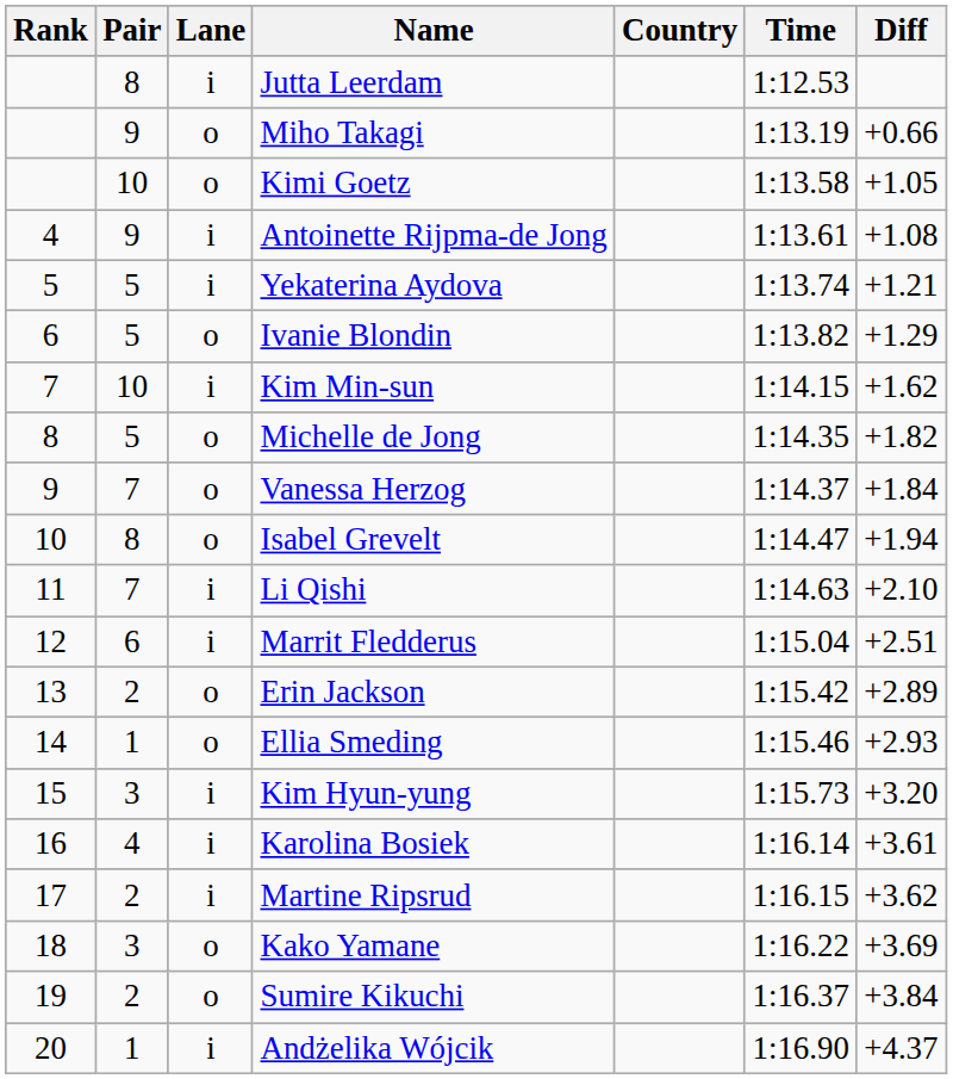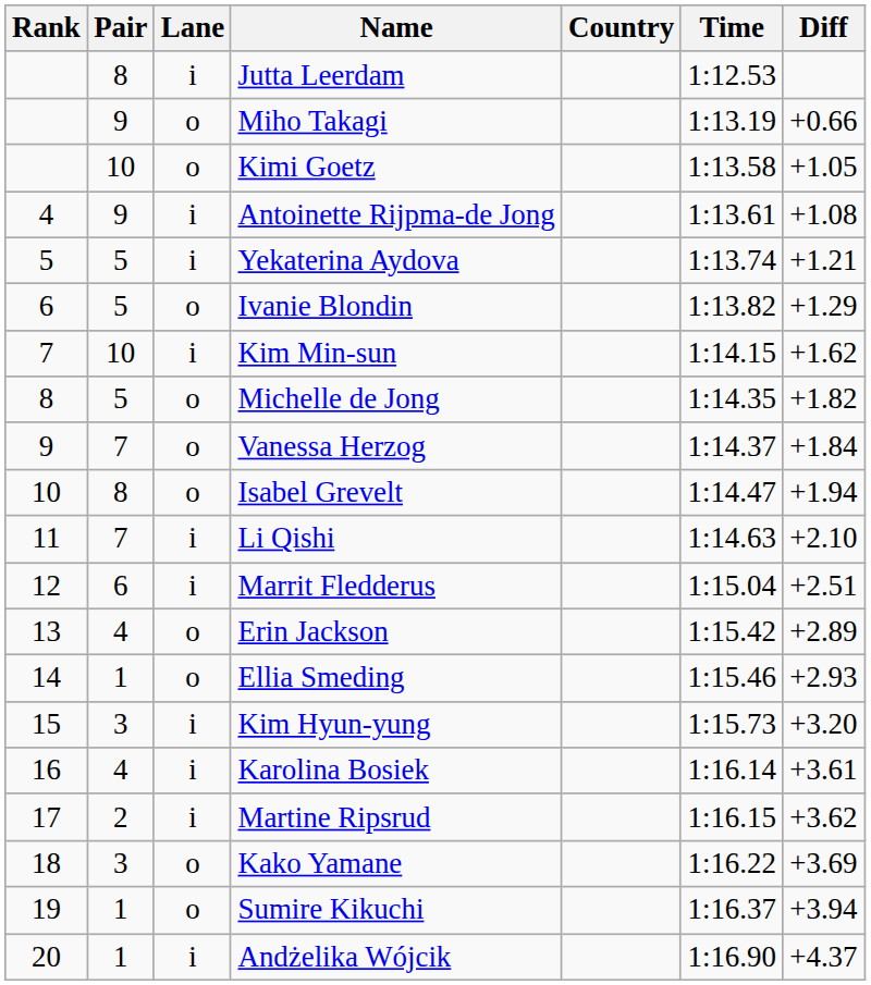 <table class="wikitable sortable" style="text-align:center">
 <tr>
 <th>Rank</th>
 <th>Pair</th>
 <th>Lane</th>
 <th>Name</th>
 <th>Country</th>
 <th>Time</th>
 <th>Diff</th>
 </tr>
 <tr>
 <td></td>
 <td>8</td>
 <td>i</td>
 <td align=left><a href='#'>Jutta Leerdam</a></td>
 <td align=left></td>
 <td>1:12.53</td>
 <td></td>
 </tr>
 <tr>
 <td></td>
 <td>9</td>
 <td>o</td>
 <td align=left><a href='#'>Miho Takagi</a></td>
 <td align=left></td>
 <td>1:13.19</td>
 <td>+0.66</td>
 </tr>
 <tr>
 <td></td>
 <td>10</td>
 <td>o</td>
 <td align=left><a href='#'>Kimi Goetz</a></td>
 <td align=left></td>
 <td>1:13.58</td>
 <td>+1.05</td>
 </tr>
 <tr>
 <td>4</td>
 <td>9</td>
 <td>i</td>
 <td align=left><a href='#'>Antoinette Rijpma-de Jong</a></td>
 <td align=left></td>
 <td>1:13.61</td>
 <td>+1.08</td>
 </tr>
 <tr>
 <td>5</td>
 <td>5</td>
 <td>i</td>
 <td align=left><a href='#'>Yekaterina Aydova</a></td>
 <td align=left></td>
 <td>1:13.74</td>
 <td>+1.21</td>
 </tr>
 <tr>
 <td>6</td>
 <td>5</td>
 <td>o</td>
 <td align=left><a href='#'>Ivanie Blondin</a></td>
 <td align=left></td>
 <td>1:13.82</td>
 <td>+1.29</td>
 </tr>
 <tr>
 <td>7</td>
 <td>10</td>
 <td>i</td>
 <td align=left><a href='#'>Kim Min-sun</a></td>
 <td align=left></td>
 <td>1:14.15</td>
 <td>+1.62</td>
 </tr>
 <tr>
 <td>8</td>
 <td>5</td>
 <td>o</td>
 <td align=left><a href='#'>Michelle de Jong</a></td>
 <td align=left></td>
 <td>1:14.35</td>
 <td>+1.82</td>
 </tr>
 <tr>
 <td>9</td>
 <td>7</td>
 <td>o</td>
 <td align=left><a href='#'>Vanessa Herzog</a></td>
 <td align=left></td>
 <td>1:14.37</td>
 <td>+1.84</td>
 </tr>
 <tr>
 <td>10</td>
 <td>8</td>
 <td>o</td>
 <td align=left><a href='#'>Isabel Grevelt</a></td>
 <td align=left></td>
 <td>1:14.47</td>
 <td>+1.94</td>
 </tr>
 <tr>
 <td>11</td>
 <td>7</td>
 <td>i</td>
 <td align=left><a href='#'>Li Qishi</a></td>
 <td align=left></td>
 <td>1:14.63</td>
 <td>+2.10</td>
 </tr>
 <tr>
 <td>12</td>
 <td>6</td>
 <td>i</td>
 <td align=left><a href='#'>Marrit Fledderus</a></td>
 <td align=left></td>
 <td>1:15.04</td>
 <td>+2.51</td>
 </tr>
 <tr>
 <td>13</td>
-<td>2</td>
+<td>4</td>
 <td>o</td>
 <td align=left><a href='#'>Erin Jackson</a></td>
 <td align=left></td>
 <td>1:15.42</td>
 <td>+2.89</td>
 </tr>
 <tr>
 <td>14</td>
 <td>1</td>
 <td>o</td>
 <td align=left><a href='#'>Ellia Smeding</a></td>
 <td align=left></td>
 <td>1:15.46</td>
 <td>+2.93</td>
 </tr>
 <tr>
 <td>15</td>
 <td>3</td>
 <td>i</td>
 <td align=left><a href='#'>Kim Hyun-yung</a></td>
 <td align=left></td>
 <td>1:15.73</td>
 <td>+3.20</td>
 </tr>
 <tr>
 <td>16</td>
 <td>4</td>
 <td>i</td>
 <td align=left><a href='#'>Karolina Bosiek</a></td>
 <td align=left></td>
 <td>1:16.14</td>
 <td>+3.61</td>
 </tr>
 <tr>
 <td>17</td>
 <td>2</td>
 <td>i</td>
 <td align=left><a href='#'>Martine Ripsrud</a></td>
 <td align=left></td>
 <td>1:16.15</td>
 <td>+3.62</td>
 </tr>
 <tr>
 <td>18</td>
 <td>3</td>
 <td>o</td>
 <td align=left><a href='#'>Kako Yamane</a></td>
 <td align=left></td>
 <td>1:16.22</td>
 <td>+3.69</td>
 </tr>
 <tr>
 <td>19</td>
-<td>2</td>
+<td>1</td>
 <td>o</td>
 <td align=left><a href='#'>Sumire Kikuchi</a></td>
 <td align=left></td>
 <td>1:16.37</td>
-<td>+3.84</td>
+<td>+3.94</td>
 </tr>
 <tr>
 <td>20</td>
 <td>1</td>
 <td>i</td>
 <td align=left><a href='#'>Andżelika Wójcik</a></td>
 <td align=left></td>
 <td>1:16.90</td>
 <td>+4.37</td>
 </tr>
 </table>
